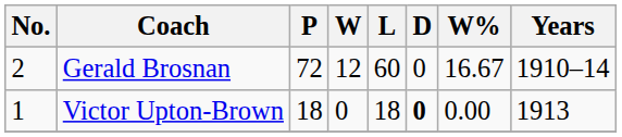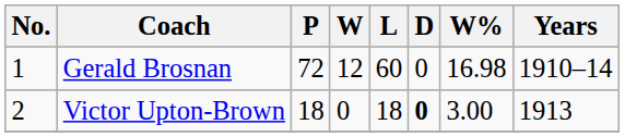 <table class="wikitable">
 <tr>
 <th>No.</th>
 <th>Coach</th>
 <th>P</th>
 <th>W</th>
 <th>L</th>
 <th>D</th>
 <th>W%</th>
 <th>Years</th>
 </tr>
 <tr>
-<td>2</td>
+<td>1</td>
 <td><a href='#'>Gerald Brosnan</a></td>
 <td>72</td>
 <td>12</td>
 <td>60</td>
 <td>0</td>
-<td>16.67</td>
+<td>16.98</td>
 <td>1910–14</td>
 </tr>
 <tr>
-<td>1</td>
+<td>2</td>
 <td><a href='#'>Victor Upton-Brown</a></td>
 <td>18</td>
 <td>0</td>
 <td>18</td>
 <td><strong>0</strong></td>
-<td>0.00</td>
+<td>3.00</td>
 <td>1913</td>
 </tr>
 <tr>
 </tr>
 </table>
